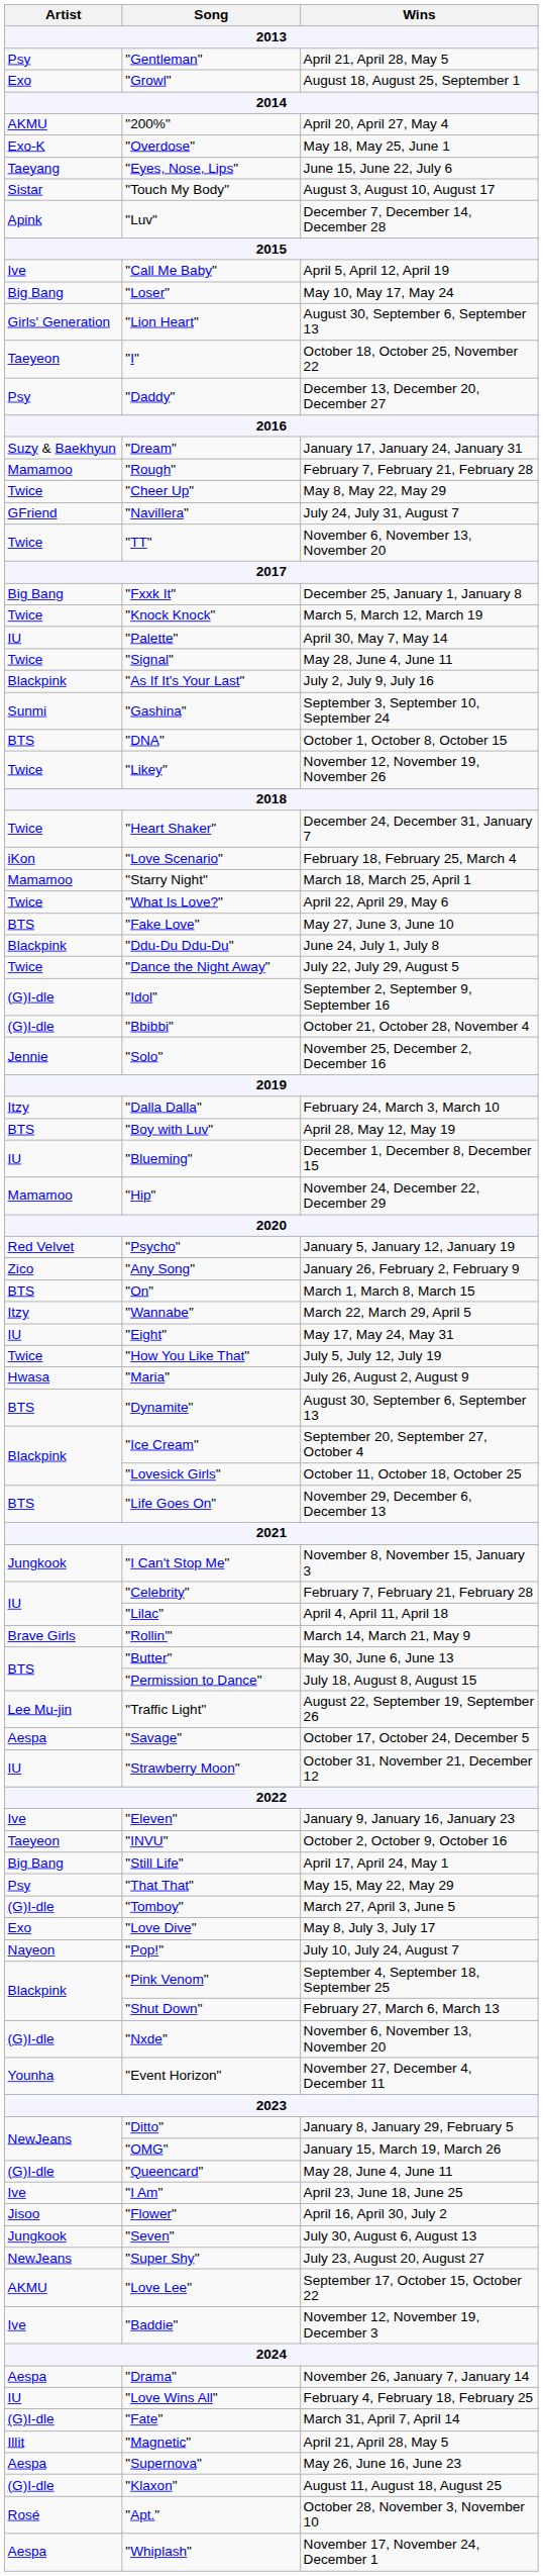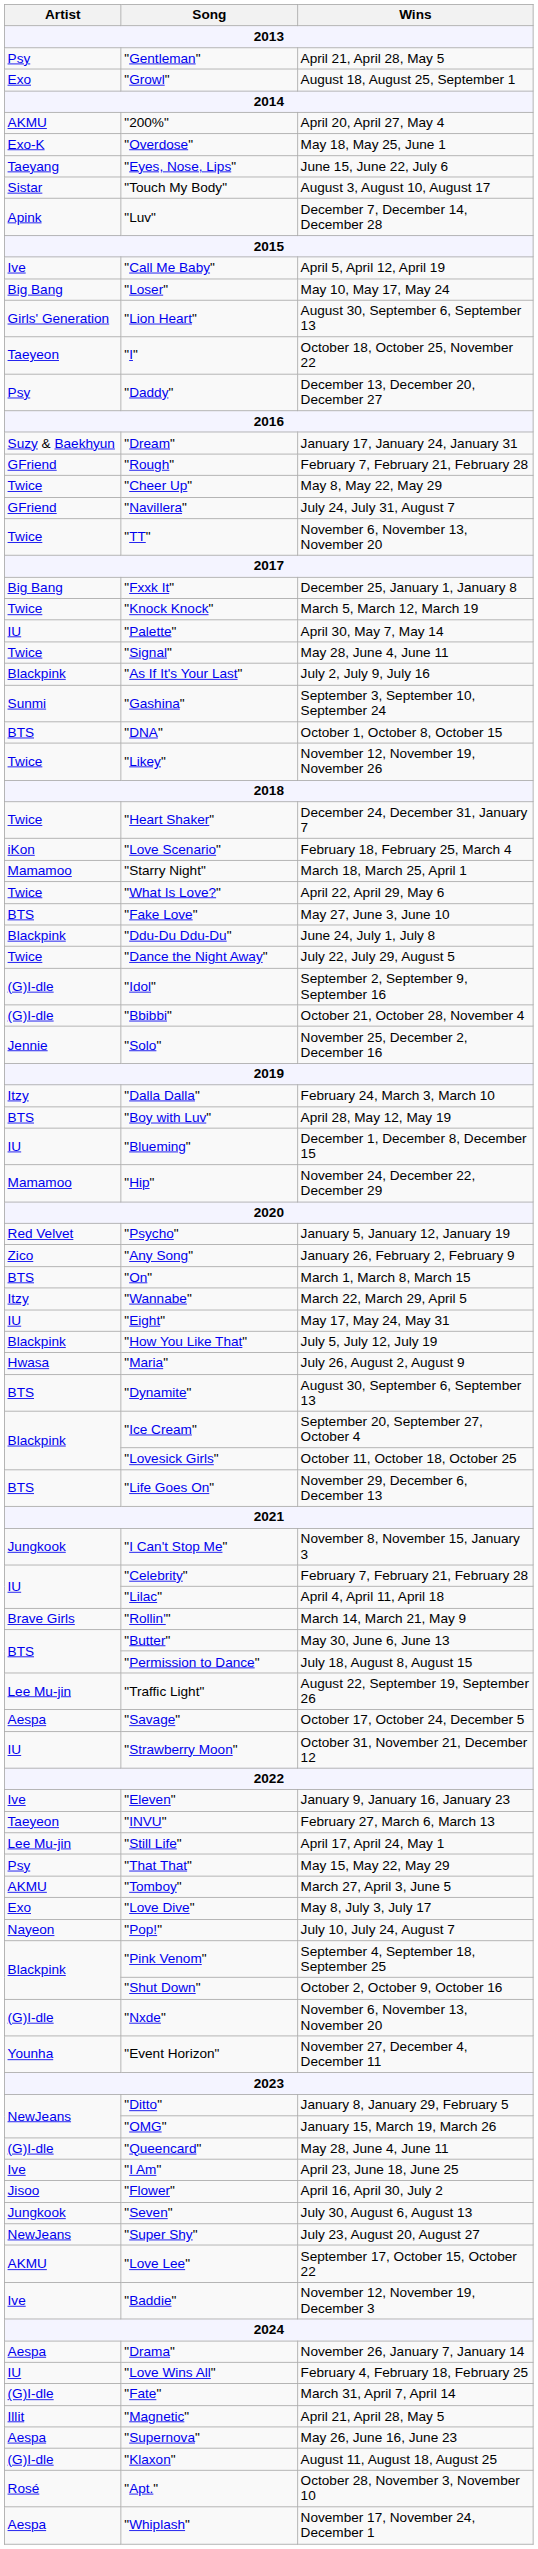 <table class="wikitable">
 <tr>
 <th style="width:130px;">Artist</th>
 <th style="width:200px;">Song</th>
 <th style="width:270px;">Wins</th>
 </tr>
 <tr>
 <td colspan="3"  style="text-align:center; background:#f4f4ff;"><strong>2013</strong></td>
 </tr>
 <tr>
 <td><a href='#'>Psy</a></td>
 <td>"<a href='#'>Gentleman</a>"</td>
 <td>April 21, April 28, May 5</td>
 </tr>
 <tr>
 <td><a href='#'>Exo</a></td>
 <td>"<a href='#'>Growl</a>"</td>
 <td>August 18, August 25, September 1</td>
 </tr>
 <tr>
 <td colspan="3"  style="text-align:center; background:#f4f4ff;"><strong>2014</strong></td>
 </tr>
 <tr>
 <td><a href='#'>AKMU</a></td>
 <td>"200%"</td>
 <td>April 20, April 27, May 4</td>
 </tr>
 <tr>
 <td><a href='#'>Exo-K</a></td>
 <td>"<a href='#'>Overdose</a>"</td>
 <td>May 18, May 25, June 1</td>
 </tr>
 <tr>
 <td><a href='#'>Taeyang</a></td>
 <td>"<a href='#'>Eyes, Nose, Lips</a>"</td>
 <td>June 15, June 22, July 6</td>
 </tr>
 <tr>
 <td><a href='#'>Sistar</a></td>
 <td>"Touch My Body"</td>
 <td>August 3, August 10, August 17</td>
 </tr>
 <tr>
 <td><a href='#'>Apink</a></td>
 <td>"Luv"</td>
 <td>December 7, December 14, December 28</td>
 </tr>
 <tr>
 <td colspan="3"  style="text-align:center; background:#f4f4ff;"><strong>2015</strong></td>
 </tr>
 <tr>
 <td><a href='#'>Ive</a></td>
 <td>"<a href='#'>Call Me Baby</a>"</td>
 <td>April 5, April 12, April 19</td>
 </tr>
 <tr>
 <td><a href='#'>Big Bang</a></td>
 <td>"<a href='#'>Loser</a>"</td>
 <td>May 10, May 17, May 24</td>
 </tr>
 <tr>
 <td><a href='#'>Girls' Generation</a></td>
 <td>"<a href='#'>Lion Heart</a>"</td>
 <td>August 30, September 6, September 13</td>
 </tr>
 <tr>
 <td><a href='#'>Taeyeon</a></td>
 <td>"<a href='#'>I</a>"</td>
 <td>October 18, October 25, November 22</td>
 </tr>
 <tr>
 <td><a href='#'>Psy</a></td>
 <td>"<a href='#'>Daddy</a>"</td>
 <td>December 13, December 20, December 27</td>
 </tr>
 <tr>
 <td colspan="3"  style="text-align:center; background:#f4f4ff;"><strong>2016</strong></td>
 </tr>
 <tr>
 <td><a href='#'>Suzy</a> & <a href='#'>Baekhyun</a></td>
 <td>"<a href='#'>Dream</a>"</td>
 <td>January 17, January 24, January 31</td>
 </tr>
 <tr>
-<td><a href='#'>Mamamoo</a></td>
+<td><a href='#'>GFriend</a></td>
 <td>"<a href='#'>Rough</a>"</td>
 <td>February 7, February 21, February 28</td>
 </tr>
 <tr>
 <td><a href='#'>Twice</a></td>
 <td>"<a href='#'>Cheer Up</a>"</td>
 <td>May 8, May 22, May 29</td>
 </tr>
 <tr>
 <td><a href='#'>GFriend</a></td>
 <td>"<a href='#'>Navillera</a>"</td>
 <td>July 24, July 31, August 7</td>
 </tr>
 <tr>
 <td><a href='#'>Twice</a></td>
 <td>"<a href='#'>TT</a>"</td>
 <td>November 6, November 13, November 20</td>
 </tr>
 <tr>
 <td colspan="3"  style="text-align:center; background:#f4f4ff;"><strong>2017</strong></td>
 </tr>
 <tr>
 <td><a href='#'>Big Bang</a></td>
 <td>"<a href='#'>Fxxk It</a>"</td>
 <td>December 25, January 1, January 8</td>
 </tr>
 <tr>
 <td><a href='#'>Twice</a></td>
 <td>"<a href='#'>Knock Knock</a>"</td>
 <td>March 5, March 12, March 19</td>
 </tr>
 <tr>
 <td><a href='#'>IU</a></td>
 <td>"<a href='#'>Palette</a>"</td>
 <td>April 30, May 7, May 14</td>
 </tr>
 <tr>
 <td><a href='#'>Twice</a></td>
 <td>"<a href='#'>Signal</a>"</td>
 <td>May 28, June 4, June 11</td>
 </tr>
 <tr>
 <td><a href='#'>Blackpink</a></td>
 <td>"<a href='#'>As If It's Your Last</a>"</td>
 <td>July 2, July 9, July 16</td>
 </tr>
 <tr>
 <td><a href='#'>Sunmi</a></td>
 <td>"<a href='#'>Gashina</a>"</td>
 <td>September 3, September 10, September 24</td>
 </tr>
 <tr>
 <td><a href='#'>BTS</a></td>
 <td>"<a href='#'>DNA</a>"</td>
 <td>October 1, October 8, October 15</td>
 </tr>
 <tr>
 <td><a href='#'>Twice</a></td>
 <td>"<a href='#'>Likey</a>"</td>
 <td>November 12, November 19, November 26</td>
 </tr>
 <tr>
 <td colspan="3"  style="text-align:center; background:#f4f4ff;"><strong>2018</strong></td>
 </tr>
 <tr>
 <td><a href='#'>Twice</a></td>
 <td>"<a href='#'>Heart Shaker</a>"</td>
 <td>December 24, December 31, January 7</td>
 </tr>
 <tr>
 <td><a href='#'>iKon</a></td>
 <td>"<a href='#'>Love Scenario</a>"</td>
 <td>February 18, February 25, March 4</td>
 </tr>
 <tr>
 <td><a href='#'>Mamamoo</a></td>
 <td>"Starry Night"</td>
 <td>March 18, March 25, April 1</td>
 </tr>
 <tr>
 <td><a href='#'>Twice</a></td>
 <td>"<a href='#'>What Is Love?</a>"</td>
 <td>April 22, April 29, May 6</td>
 </tr>
 <tr>
 <td><a href='#'>BTS</a></td>
 <td>"<a href='#'>Fake Love</a>"</td>
 <td>May 27, June 3, June 10</td>
 </tr>
 <tr>
 <td><a href='#'>Blackpink</a></td>
 <td>"<a href='#'>Ddu-Du Ddu-Du</a>"</td>
 <td>June 24, July 1, July 8</td>
 </tr>
 <tr>
 <td><a href='#'>Twice</a></td>
 <td>"<a href='#'>Dance the Night Away</a>"</td>
 <td>July 22, July 29, August 5</td>
 </tr>
 <tr>
 <td><a href='#'>(G)I-dle</a></td>
 <td>"<a href='#'>Idol</a>"</td>
 <td>September 2, September 9, September 16</td>
 </tr>
 <tr>
 <td><a href='#'>(G)I-dle</a></td>
 <td>"<a href='#'>Bbibbi</a>"</td>
 <td>October 21, October 28, November 4</td>
 </tr>
 <tr>
 <td><a href='#'>Jennie</a></td>
 <td>"<a href='#'>Solo</a>"</td>
 <td>November 25, December 2, December 16</td>
 </tr>
 <tr>
 <td colspan="3"  style="text-align:center; background:#f4f4ff;"><strong>2019</strong></td>
 </tr>
 <tr>
 <td><a href='#'>Itzy</a></td>
 <td>"<a href='#'>Dalla Dalla</a>"</td>
 <td>February 24, March 3, March 10</td>
 </tr>
 <tr>
 <td><a href='#'>BTS</a></td>
 <td>"<a href='#'>Boy with Luv</a>"</td>
 <td>April 28, May 12, May 19</td>
 </tr>
 <tr>
 <td><a href='#'>IU</a></td>
 <td>"<a href='#'>Blueming</a>"</td>
 <td>December 1, December 8, December 15</td>
 </tr>
 <tr>
 <td><a href='#'>Mamamoo</a></td>
 <td>"<a href='#'>Hip</a>"</td>
 <td>November 24, December 22, December 29</td>
 </tr>
 <tr>
 <td colspan="3"  style="text-align:center; background:#f4f4ff;"><strong>2020</strong></td>
 </tr>
 <tr>
 <td><a href='#'>Red Velvet</a></td>
 <td>"<a href='#'>Psycho</a>"</td>
 <td>January 5, January 12, January 19</td>
 </tr>
 <tr>
 <td><a href='#'>Zico</a></td>
 <td>"<a href='#'>Any Song</a>"</td>
 <td>January 26, February 2, February 9</td>
 </tr>
 <tr>
 <td><a href='#'>BTS</a></td>
 <td>"<a href='#'>On</a>"</td>
 <td>March 1, March 8, March 15</td>
 </tr>
 <tr>
 <td><a href='#'>Itzy</a></td>
 <td>"<a href='#'>Wannabe</a>"</td>
 <td>March 22, March 29, April 5</td>
 </tr>
 <tr>
 <td><a href='#'>IU</a></td>
 <td>"<a href='#'>Eight</a>"</td>
 <td>May 17, May 24, May 31</td>
 </tr>
 <tr>
-<td><a href='#'>Twice</a></td>
+<td><a href='#'>Blackpink</a></td>
 <td>"<a href='#'>How You Like That</a>"</td>
 <td>July 5, July 12, July 19</td>
 </tr>
 <tr>
 <td><a href='#'>Hwasa</a></td>
 <td>"<a href='#'>Maria</a>"</td>
 <td>July 26, August 2, August 9</td>
 </tr>
 <tr>
 <td><a href='#'>BTS</a></td>
 <td>"<a href='#'>Dynamite</a>"</td>
 <td>August 30, September 6, September 13</td>
 </tr>
 <tr>
 <td rowspan="2"><a href='#'>Blackpink</a></td>
 <td>"<a href='#'>Ice Cream</a>"</td>
 <td>September 20, September 27, October 4</td>
 </tr>
 <tr>
 <td>"<a href='#'>Lovesick Girls</a>"</td>
 <td>October 11, October 18, October 25</td>
 </tr>
 <tr>
 <td><a href='#'>BTS</a></td>
 <td>"<a href='#'>Life Goes On</a>"</td>
 <td>November 29, December 6, December 13</td>
 </tr>
 <tr>
 <td colspan="3"  style="text-align:center; background:#f4f4ff;"><strong>2021</strong></td>
 </tr>
 <tr>
 <td><a href='#'>Jungkook</a></td>
 <td>"<a href='#'>I Can't Stop Me</a>"</td>
 <td>November 8, November 15, January 3</td>
 </tr>
 <tr>
 <td rowspan="2"><a href='#'>IU</a></td>
 <td>"<a href='#'>Celebrity</a>"</td>
 <td>February 7, February 21, February 28</td>
 </tr>
 <tr>
 <td>"<a href='#'>Lilac</a>"</td>
 <td>April 4, April 11, April 18</td>
 </tr>
 <tr>
 <td><a href='#'>Brave Girls</a></td>
 <td>"<a href='#'>Rollin'</a>"</td>
 <td>March 14, March 21, May 9</td>
 </tr>
 <tr>
 <td rowspan="2"><a href='#'>BTS</a></td>
 <td>"<a href='#'>Butter</a>"</td>
 <td>May 30, June 6, June 13</td>
 </tr>
 <tr>
 <td>"<a href='#'>Permission to Dance</a>"</td>
 <td>July 18, August 8, August 15</td>
 </tr>
 <tr>
 <td><a href='#'>Lee Mu-jin</a></td>
 <td>"Traffic Light"</td>
 <td>August 22, September 19, September 26</td>
 </tr>
 <tr>
 <td><a href='#'>Aespa</a></td>
 <td>"<a href='#'>Savage</a>"</td>
 <td>October 17, October 24, December 5</td>
 </tr>
 <tr>
 <td><a href='#'>IU</a></td>
 <td>"<a href='#'>Strawberry Moon</a>"</td>
 <td>October 31, November 21, December 12</td>
 </tr>
 <tr>
 <td colspan="3"  style="text-align:center; background:#f4f4ff;"><strong>2022</strong></td>
 </tr>
 <tr>
 <td><a href='#'>Ive</a></td>
 <td>"<a href='#'>Eleven</a>"</td>
 <td>January 9, January 16, January 23</td>
 </tr>
 <tr>
 <td><a href='#'>Taeyeon</a></td>
 <td>"<a href='#'>INVU</a>"</td>
-<td>October 2, October 9, October 16</td>
+<td>February 27, March 6, March 13</td>
 </tr>
 <tr>
-<td><a href='#'>Big Bang</a></td>
+<td><a href='#'>Lee Mu-jin</a></td>
 <td>"<a href='#'>Still Life</a>"</td>
 <td>April 17, April 24, May 1</td>
 </tr>
 <tr>
 <td><a href='#'>Psy</a></td>
 <td>"<a href='#'>That That</a>"</td>
 <td>May 15, May 22, May 29</td>
 </tr>
 <tr>
-<td><a href='#'>(G)I-dle</a></td>
+<td><a href='#'>AKMU</a></td>
 <td>"<a href='#'>Tomboy</a>"</td>
 <td>March 27, April 3, June 5</td>
 </tr>
 <tr>
 <td><a href='#'>Exo</a></td>
 <td>"<a href='#'>Love Dive</a>"</td>
 <td>May 8, July 3, July 17</td>
 </tr>
 <tr>
 <td><a href='#'>Nayeon</a></td>
 <td>"<a href='#'>Pop!</a>"</td>
 <td>July 10, July 24, August 7</td>
 </tr>
 <tr>
 <td rowspan="2"><a href='#'>Blackpink</a></td>
 <td>"<a href='#'>Pink Venom</a>"</td>
 <td>September 4, September 18, September 25</td>
 </tr>
 <tr>
 <td>"<a href='#'>Shut Down</a>"</td>
-<td>February 27, March 6, March 13</td>
+<td>October 2, October 9, October 16</td>
 </tr>
 <tr>
 <td><a href='#'>(G)I-dle</a></td>
 <td>"<a href='#'>Nxde</a>"</td>
 <td>November 6, November 13, November 20</td>
 </tr>
 <tr>
 <td><a href='#'>Younha</a></td>
 <td>"Event Horizon"</td>
 <td>November 27, December 4, December 11</td>
 </tr>
 <tr>
 <td colspan="4" style="text-align:center; background:#f4f4ff;"><strong>2023</strong></td>
 </tr>
 <tr>
 <td rowspan="2"><a href='#'>NewJeans</a></td>
 <td>"<a href='#'>Ditto</a>"</td>
 <td>January 8, January 29, February 5</td>
 </tr>
 <tr>
 <td>"<a href='#'>OMG</a>"</td>
 <td>January 15, March 19, March 26</td>
 </tr>
 <tr>
 <td><a href='#'>(G)I-dle</a></td>
 <td>"<a href='#'>Queencard</a>"</td>
 <td>May 28, June 4, June 11</td>
 </tr>
 <tr>
 <td><a href='#'>Ive</a></td>
 <td>"<a href='#'>I Am</a>"</td>
 <td>April 23, June 18, June 25</td>
 </tr>
 <tr>
 <td><a href='#'>Jisoo</a></td>
 <td>"<a href='#'>Flower</a>"</td>
 <td>April 16, April 30, July 2</td>
 </tr>
 <tr>
 <td><a href='#'>Jungkook</a></td>
 <td>"<a href='#'>Seven</a>"</td>
 <td>July 30, August 6, August 13</td>
 </tr>
 <tr>
 <td><a href='#'>NewJeans</a></td>
 <td>"<a href='#'>Super Shy</a>"</td>
 <td>July 23, August 20, August 27</td>
 </tr>
 <tr>
 <td><a href='#'>AKMU</a></td>
 <td>"<a href='#'>Love Lee</a>"</td>
 <td>September 17, October 15, October 22</td>
 </tr>
 <tr>
 <td><a href='#'>Ive</a></td>
 <td>"<a href='#'>Baddie</a>"</td>
 <td>November 12, November 19, December 3</td>
 </tr>
 <tr>
 <td colspan="4" style="text-align:center; background:#f4f4ff;"><strong>2024</strong></td>
 </tr>
 <tr>
 <td><a href='#'>Aespa</a></td>
 <td>"<a href='#'>Drama</a>"</td>
 <td>November 26, January 7, January 14</td>
 </tr>
 <tr>
 <td><a href='#'>IU</a></td>
 <td>"<a href='#'>Love Wins All</a>"</td>
 <td>February 4, February 18, February 25</td>
 </tr>
 <tr>
 <td><a href='#'>(G)I-dle</a></td>
 <td>"<a href='#'>Fate</a>"</td>
 <td>March 31, April 7, April 14</td>
 </tr>
 <tr>
 <td><a href='#'>Illit</a></td>
 <td>"<a href='#'>Magnetic</a>"</td>
 <td>April 21, April 28, May 5</td>
 </tr>
 <tr>
 <td><a href='#'>Aespa</a></td>
 <td>"<a href='#'>Supernova</a>"</td>
 <td>May 26, June 16, June 23</td>
 </tr>
 <tr>
 <td><a href='#'>(G)I-dle</a></td>
 <td>"<a href='#'>Klaxon</a>"</td>
 <td>August 11, August 18, August 25</td>
 </tr>
 <tr>
 <td><a href='#'>Rosé</a></td>
 <td>"<a href='#'>Apt.</a>"</td>
 <td>October 28, November 3, November 10</td>
 </tr>
 <tr>
 <td><a href='#'>Aespa</a></td>
 <td>"<a href='#'>Whiplash</a>"</td>
 <td>November 17, November 24, December 1</td>
 </tr>
 </table>
